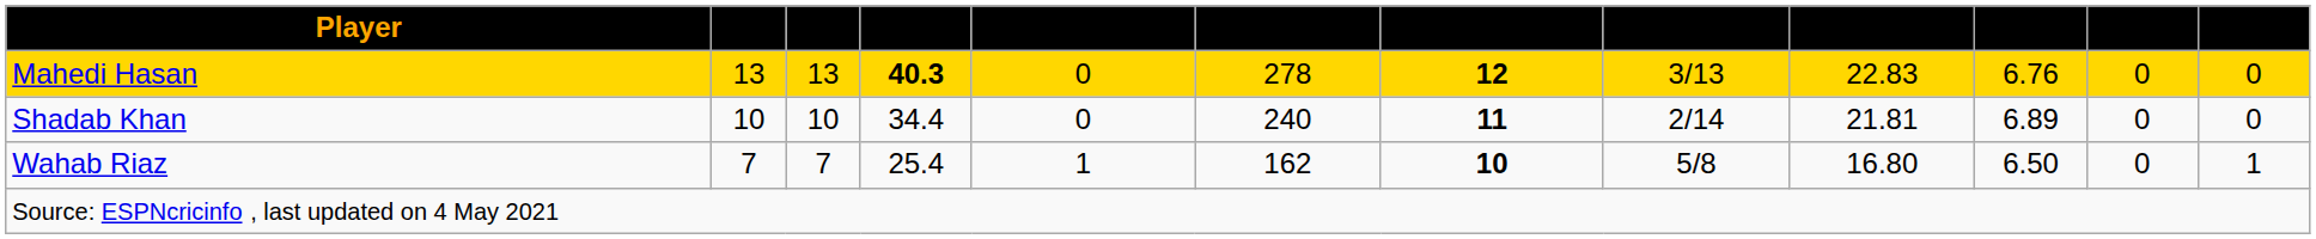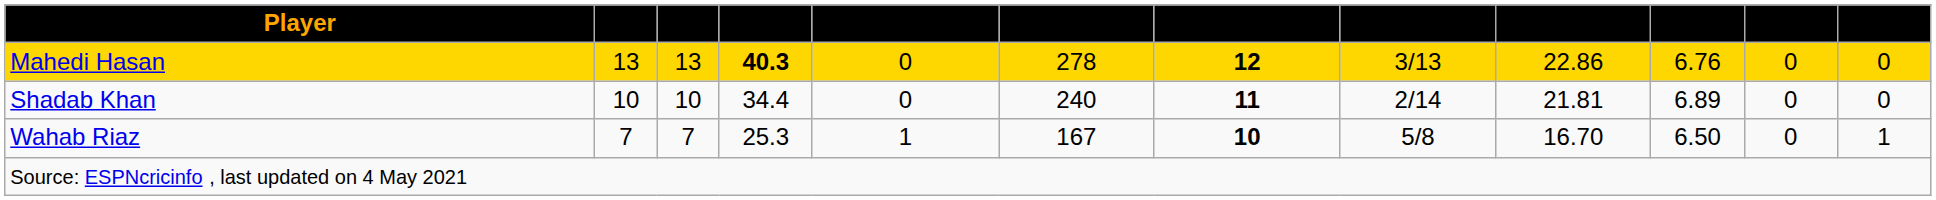 <table class="wikitable sortable" style="text-align: center;">
 <tr>
 <th style="width:19%;background:  black; color:orange;">Player</th>
 <th style="width:2%;background:  black; color:orange;"></th>
 <th style="width:2%;background:  black; color:orange;"></th>
 <th style="width:3%;background:  black; color:orange;"></th>
 <th style="width:6%;background:  black; color:orange;"></th>
 <th style="width:5%;background:  black; color:orange;"></th>
 <th style="width:6%;background:  black; color:orange;"></th>
 <th style="width:5%;background:  black; color:orange;"></th>
 <th style="width:5%;background:  black; color:orange;"></th>
 <th style="width:3%;background:  black; color:orange;"></th>
 <th style="width:3%;background:  black; color:orange;"></th>
 <th style="width:3%;background:  black; color:orange;"></th>
 </tr>
 <tr style="background:gold">
 <td style="text-align:left"> <a href='#'>Mahedi Hasan</a></td>
 <td>13</td>
 <td>13</td>
 <td><strong>40.3</strong></td>
 <td>0</td>
 <td>278</td>
 <td><strong>12</strong></td>
 <td>3/13</td>
-<td>22.83</td>
+<td>22.86</td>
 <td>6.76</td>
 <td>0</td>
 <td>0</td>
 </tr>
 <tr>
 <td style="text-align:left"> <a href='#'>Shadab Khan</a></td>
 <td>10</td>
 <td>10</td>
 <td>34.4</td>
 <td>0</td>
 <td>240</td>
 <td><strong>11</strong></td>
 <td>2/14</td>
 <td>21.81</td>
 <td>6.89</td>
 <td>0</td>
 <td>0</td>
 </tr>
 <tr>
 <td style="text-align:left"> <a href='#'>Wahab Riaz</a></td>
 <td>7</td>
 <td>7</td>
-<td>25.4</td>
+<td>25.3</td>
 <td>1</td>
-<td>162</td>
+<td>167</td>
 <td><strong>10</strong></td>
 <td>5/8</td>
-<td>16.80</td>
+<td>16.70</td>
 <td>6.50</td>
 <td>0</td>
 <td>1</td>
 </tr>
 <tr>
 <td colspan="21" style="text-align:left"><small>Source: <a href='#'>ESPNcricinfo</a></small> <small>, last updated on 4 May 2021</small></td>
 </tr>
 </table>
